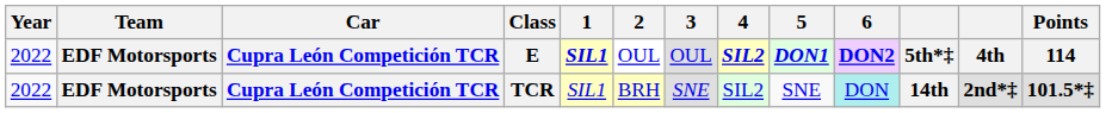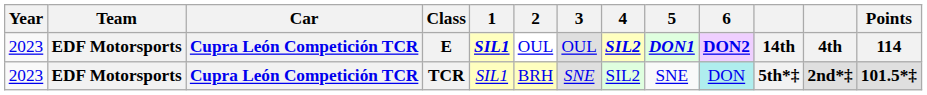 <table class="wikitable" style="text-align:center; font-size:85%">
 <tr>
 <th>Year</th>
 <th>Team</th>
 <th>Car</th>
 <th>Class</th>
 <th>1</th>
 <th>2</th>
 <th>3</th>
 <th>4</th>
 <th>5</th>
 <th>6</th>
 <th></th>
 <th></th>
 <th>Points</th>
 </tr>
 <tr>
-<td><a href='#'>2022</a></td>
+<td><a href='#'>2023</a></td>
 <th nowrap>EDF Motorsports</th>
 <th nowrap><a href='#'>Cupra León Competición TCR</a></th>
 <th align=center><strong><span>E</span></strong></th>
 <td style="background:#ffffbf;"><strong><em><a href='#'>SIL1</a></em></strong><br></td>
 <td style="background:#ffffff;"><a href='#'>OUL</a><br></td>
 <td style="background:#dfdfdf;"><a href='#'>OUL</a><br></td>
 <td style="background:#ffffbf;"><strong><em><a href='#'>SIL2</a></em></strong><br></td>
 <td style="background:#dfffdf;"><strong><em><a href='#'>DON1</a></em></strong><br></td>
 <td style="background:#efcfff;"><strong><a href='#'>DON2</a></strong><br></td>
-<th>5th*‡</th>
+<th>14th</th>
 <th>4th</th>
 <th>114</th>
 </tr>
 <tr>
-<td><a href='#'>2022</a></td>
+<td><a href='#'>2023</a></td>
 <th nowrap>EDF Motorsports</th>
 <th nowrap><a href='#'>Cupra León Competición TCR</a></th>
 <th align=center><strong><span>TCR</span></strong></th>
 <td style="background:#ffffbf;"><em><a href='#'>SIL1</a></em><br></td>
 <td style="background:#ffffbf;"><a href='#'>BRH</a><br></td>
 <td style="background:#dfdfdf;"><em><a href='#'>SNE</a></em><br></td>
 <td style="background:#dfffdf;"><a href='#'>SIL2</a><br></td>
 <td><a href='#'>SNE</a></td>
 <td style="background: paleturquoise;"><a href='#'>DON</a></td>
-<th>14th</th>
+<th>5th*‡</th>
 <th style="background:#dfdfdf;">2nd*‡</th>
 <th style="background:#dfdfdf;">101.5*‡</th>
 </tr>
 </table>
